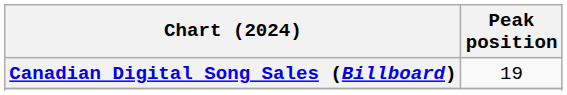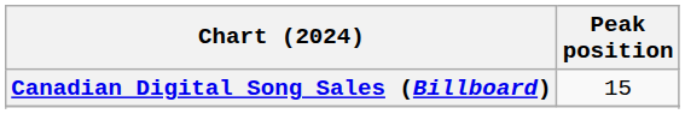 <table class="wikitable sortable plainrowheaders" style="text-align:center">
 <tr>
 <th scope="col">Chart (2024)</th>
 <th scope="col">Peak<br>position</th>
 </tr>
 <tr>
 <th scope="row"><a href='#'>Canadian Digital Song Sales</a> (<em><a href='#'>Billboard</a></em>)</th>
-<td>19</td>
+<td>15</td>
 </tr>
 <tr>
 </tr>
 <tr>
 </tr>
 </table>
